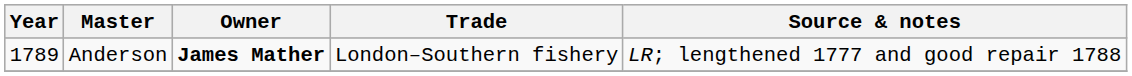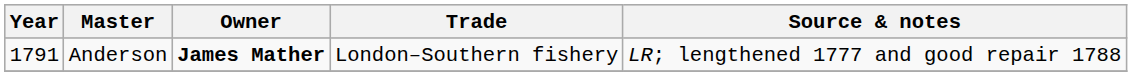 <table class=" wikitable">
 <tr>
 <th>Year</th>
 <th>Master</th>
 <th>Owner</th>
 <th>Trade</th>
 <th>Source & notes</th>
 </tr>
 <tr>
-<td>1789</td>
+<td>1791</td>
 <td>Anderson</td>
 <td><strong>James Mather</strong></td>
 <td>London–Southern fishery</td>
 <td><em>LR</em>; lengthened 1777 and good repair 1788</td>
 </tr>
 <tr>
 </tr>
 </table>
